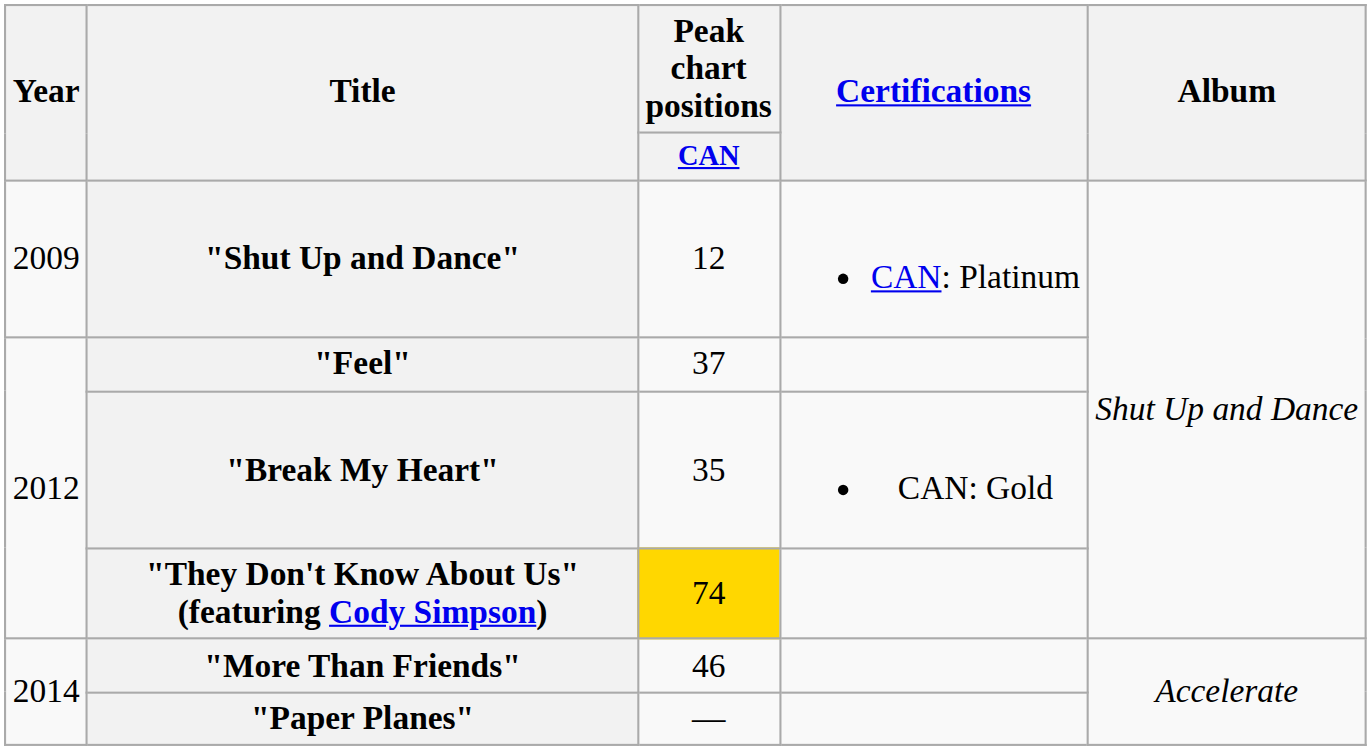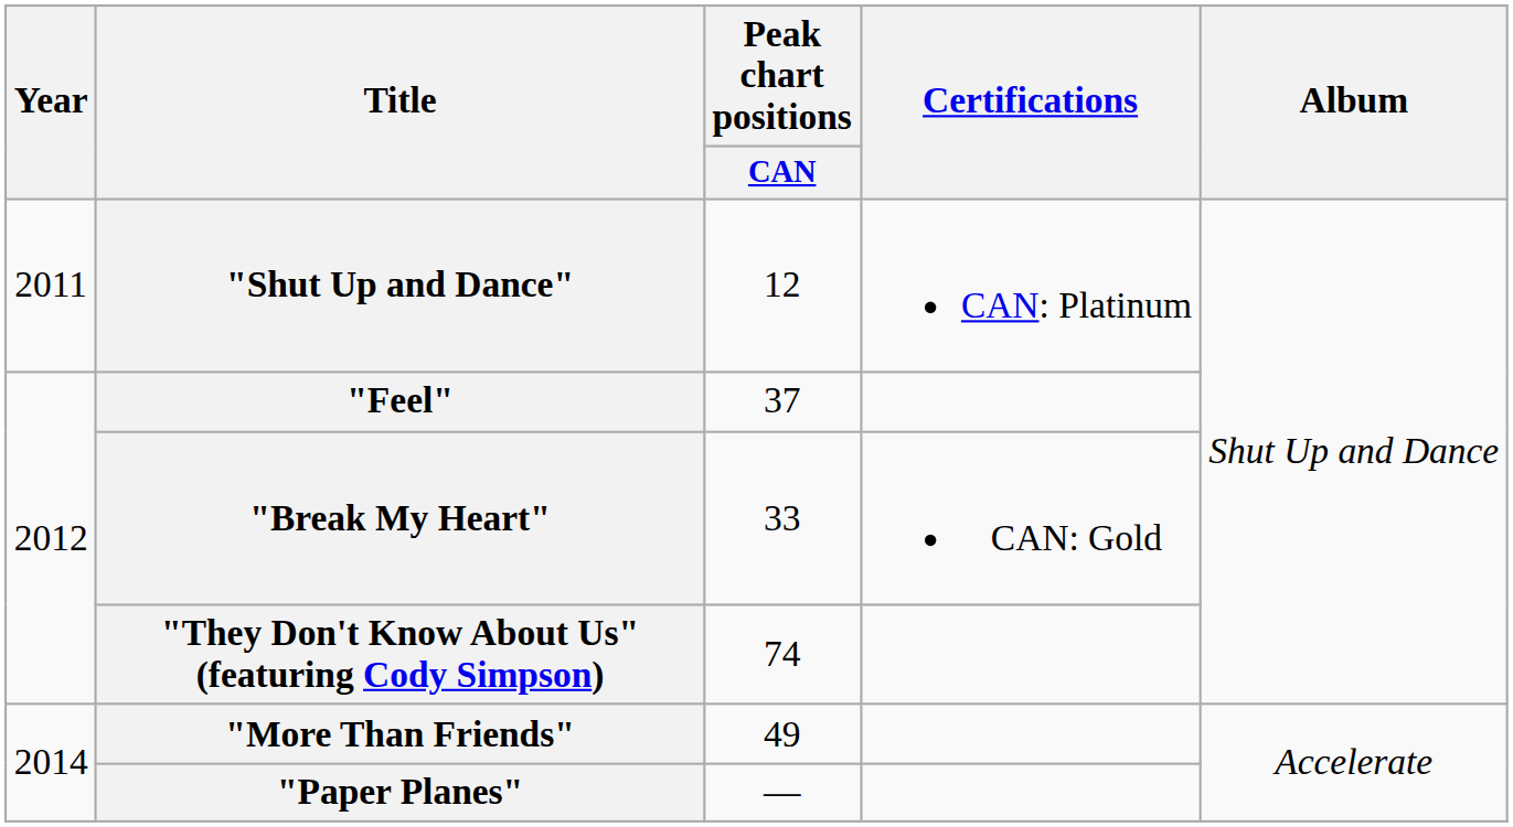 <table class="wikitable plainrowheaders" style="text-align:center;">
 <tr>
 <th scope="col" rowspan="2">Year</th>
 <th scope="col" rowspan="2" style="width:16em;">Title</th>
 <th scope="col" colspan="1">Peak chart positions</th>
 <th scope="col" rowspan="2"><a href='#'>Certifications</a></th>
 <th scope="col" rowspan="2">Album</th>
 </tr>
 <tr>
 <th scope="col" style="width:3em;font-size:85%;"><a href='#'>CAN</a><br></th>
 </tr>
 <tr>
-<td>2009</td>
+<td>2011</td>
 <th scope="row">"Shut Up and Dance"</th>
 <td>12</td>
 <td><br><ul><li><a href='#'>CAN</a>: Platinum</li></ul></td>
 <td rowspan="4"><em>Shut Up and Dance</em></td>
 </tr>
 <tr>
 <td rowspan="3">2012</td>
 <th scope="row">"Feel"</th>
 <td>37</td>
 <td></td>
 </tr>
 <tr>
 <th scope="row">"Break My Heart"</th>
-<td>35</td>
+<td>33</td>
 <td><br><ul><li>CAN: Gold</li></ul></td>
 </tr>
 <tr>
 <th scope="row">"They Don't Know About Us"<br><span>(featuring <a href='#'>Cody Simpson</a>)</span></th>
-<td style="background: gold;">74</td>
+<td>74</td>
 <td></td>
 </tr>
 <tr>
 <td rowspan="4">2014</td>
 <th scope="row">"More Than Friends"</th>
-<td>46</td>
+<td>49</td>
 <td></td>
 <td rowspan="2"><em>Accelerate</em></td>
 </tr>
 <tr>
 <th scope="row">"Paper Planes"</th>
 <td>—</td>
 <td></td>
 </tr>
 </table>
